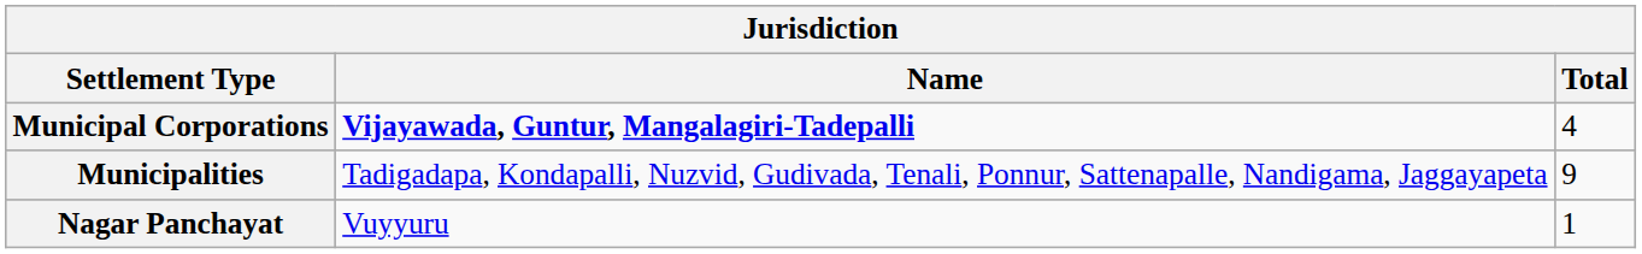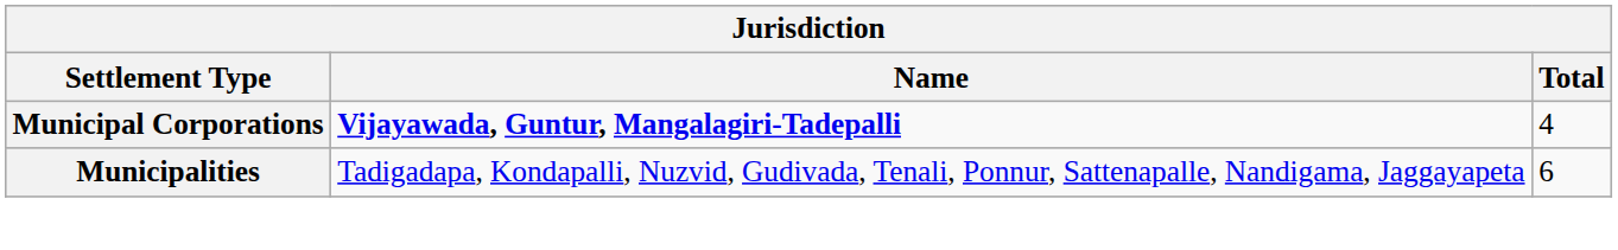 <table class="wikitable" style="width:200pt,">
 <tr>
 <th colspan="3" style="text-align: center,">Jurisdiction</th>
 </tr>
 <tr>
 <th style="text-align: center,">Settlement Type</th>
 <th style="text-align: center,">Name</th>
 <th style="text-align: center,">Total</th>
 </tr>
 <tr>
 <th>Municipal Corporations</th>
 <td><strong><a href='#'>Vijayawada</a>, <a href='#'>Guntur</a>, <a href='#'>Mangalagiri-Tadepalli</a></strong></td>
 <td>4</td>
 </tr>
 <tr>
 <th>Municipalities</th>
 <td><a href='#'>Tadigadapa</a>, <a href='#'>Kondapalli</a>, <a href='#'>Nuzvid</a>, <a href='#'>Gudivada</a>, <a href='#'>Tenali</a>, <a href='#'>Ponnur</a>, <a href='#'>Sattenapalle</a>, <a href='#'>Nandigama</a>, <a href='#'>Jaggayapeta</a></td>
-<td>9</td>
-</tr>
-<tr>
-<th>Nagar Panchayat</th>
-<td><a href='#'>Vuyyuru</a></td>
-<td>1</td>
+<td>6</td>
 </tr>
 </table>
